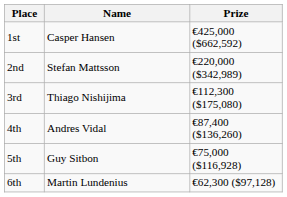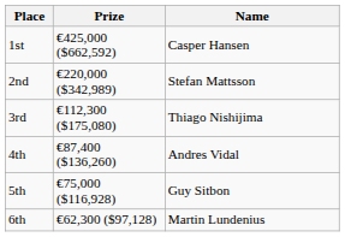 <table class="wikitable">
 <tr>
 <th width="50">Place</th>
+<th width="125">Prize</th>
 <th width="200">Name</th>
-<th width="125">Prize</th>
 </tr>
 <tr>
 <td>1st</td>
+<td>€425,000 ($662,592)</td>
 <td>Casper Hansen</td>
-<td>€425,000 ($662,592)</td>
 </tr>
 <tr>
 <td>2nd</td>
+<td>€220,000 ($342,989)</td>
 <td>Stefan Mattsson</td>
-<td>€220,000 ($342,989)</td>
 </tr>
 <tr>
 <td>3rd</td>
+<td>€112,300 ($175,080)</td>
 <td>Thiago Nishijima</td>
-<td>€112,300 ($175,080)</td>
 </tr>
 <tr>
 <td>4th</td>
+<td>€87,400 ($136,260)</td>
 <td>Andres Vidal</td>
-<td>€87,400 ($136,260)</td>
 </tr>
 <tr>
 <td>5th</td>
+<td>€75,000 ($116,928)</td>
 <td>Guy Sitbon</td>
-<td>€75,000 ($116,928)</td>
 </tr>
 <tr>
 <td>6th</td>
+<td>€62,300 ($97,128)</td>
 <td>Martin Lundenius</td>
-<td>€62,300 ($97,128)</td>
 </tr>
 </table>
